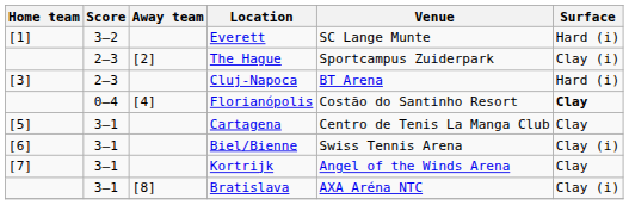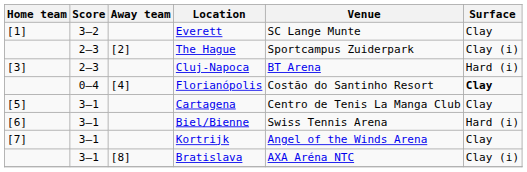 <table class="wikitable">
 <tr>
 <th>Home team</th>
 <th>Score</th>
 <th>Away team</th>
 <th>Location</th>
 <th>Venue</th>
 <th>Surface</th>
 </tr>
 <tr>
 <td><strong> </strong> [1]</td>
 <td align=center>3–2</td>
 <td></td>
 <td><a href='#'>Everett</a></td>
 <td>SC Lange Munte</td>
-<td>Hard (i)</td>
+<td>Clay</td>
 </tr>
 <tr>
 <td></td>
 <td align=center>2–3</td>
 <td><strong></strong> [2]</td>
 <td><a href='#'>The Hague</a></td>
 <td>Sportcampus Zuiderpark</td>
 <td>Clay (i)</td>
 </tr>
 <tr>
 <td> [3]</td>
 <td align=center>2–3</td>
 <td><strong></strong></td>
 <td><a href='#'>Cluj-Napoca</a></td>
 <td><a href='#'>BT Arena</a></td>
 <td>Hard (i)</td>
 </tr>
 <tr>
 <td></td>
 <td align=center>0–4</td>
 <td><strong></strong> [4]</td>
 <td><a href='#'>Florianópolis</a></td>
 <td>Costão do Santinho Resort</td>
 <td><strong>Clay</strong></td>
 </tr>
 <tr>
 <td><strong></strong> [5]</td>
 <td align=center>3–1</td>
 <td></td>
 <td><a href='#'>Cartagena</a></td>
 <td>Centro de Tenis La Manga Club</td>
 <td>Clay</td>
 </tr>
 <tr>
 <td><strong></strong> [6]</td>
 <td align=center>3–1</td>
 <td></td>
 <td><a href='#'>Biel/Bienne</a></td>
 <td>Swiss Tennis Arena</td>
-<td>Clay (i)</td>
+<td>Hard (i)</td>
 </tr>
 <tr>
 <td><strong></strong> [7]</td>
 <td align=center>3–1</td>
 <td></td>
 <td><a href='#'>Kortrijk</a></td>
 <td><a href='#'>Angel of the Winds Arena</a></td>
 <td>Clay</td>
 </tr>
 <tr>
 <td><strong></strong></td>
 <td align=center>3–1</td>
 <td> [8]</td>
 <td><a href='#'>Bratislava</a></td>
 <td><a href='#'>AXA Aréna NTC</a></td>
 <td>Clay (i)</td>
 </tr>
 <tr>
 </tr>
 </table>
